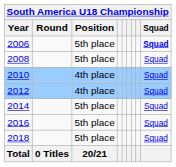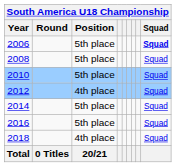 <table class="wikitable" style="text-align: center;">
 <tr>
 <th colspan=9><a href='#'>South America U18 Championship</a></th>
 </tr>
 <tr>
 <th>Year</th>
 <th>Round</th>
 <th>Position</th>
 <th></th>
 <th></th>
 <th></th>
 <th></th>
 <th></th>
 <th><small>Squad</small></th>
 </tr>
 <tr>
 <td> <a href='#'>2006</a></td>
 <td></td>
 <td>5th place</td>
 <td></td>
 <td></td>
 <td></td>
 <td></td>
 <td></td>
 <td><strong><small> <a href='#'>Squad</a></small></strong></td>
 </tr>
 <tr>
 <td> <a href='#'>2008</a></td>
 <td></td>
 <td>5th place</td>
 <td></td>
 <td></td>
 <td></td>
 <td></td>
 <td></td>
 <td><small> <a href='#'>Squad</a></small></td>
 </tr>
 <tr bgcolor=9acdff>
 <td> <a href='#'>2010</a></td>
 <td></td>
-<td>4th place</td>
+<td>5th place</td>
 <td></td>
 <td></td>
 <td></td>
 <td></td>
 <td></td>
 <td><small> <a href='#'>Squad</a></small></td>
 </tr>
 <tr bgcolor=9acdff>
 <td> <a href='#'>2012</a></td>
 <td></td>
 <td>4th place</td>
 <td></td>
 <td></td>
 <td></td>
 <td></td>
 <td></td>
 <td><small> <a href='#'>Squad</a></small></td>
 </tr>
 <tr>
 <td> <a href='#'>2014</a></td>
 <td></td>
 <td>5th place</td>
 <td></td>
 <td></td>
 <td></td>
 <td></td>
 <td></td>
 <td><small> <a href='#'>Squad</a></small></td>
 </tr>
 <tr>
 <td> <a href='#'>2016</a></td>
 <td></td>
 <td>5th place</td>
 <td></td>
 <td></td>
 <td></td>
 <td></td>
 <td></td>
 <td><small> <a href='#'>Squad</a></small></td>
 </tr>
 <tr>
 <td> <a href='#'>2018</a></td>
 <td></td>
-<td>5th place</td>
+<td>4th place</td>
 <td></td>
 <td></td>
 <td></td>
 <td></td>
 <td></td>
 <td><small> <a href='#'>Squad</a></small></td>
 </tr>
 <tr>
 <th>Total</th>
 <th>0 Titles</th>
 <th>20/21</th>
 <th></th>
 <th></th>
 <th></th>
 <th></th>
 <th></th>
 <th></th>
 </tr>
 </table>
